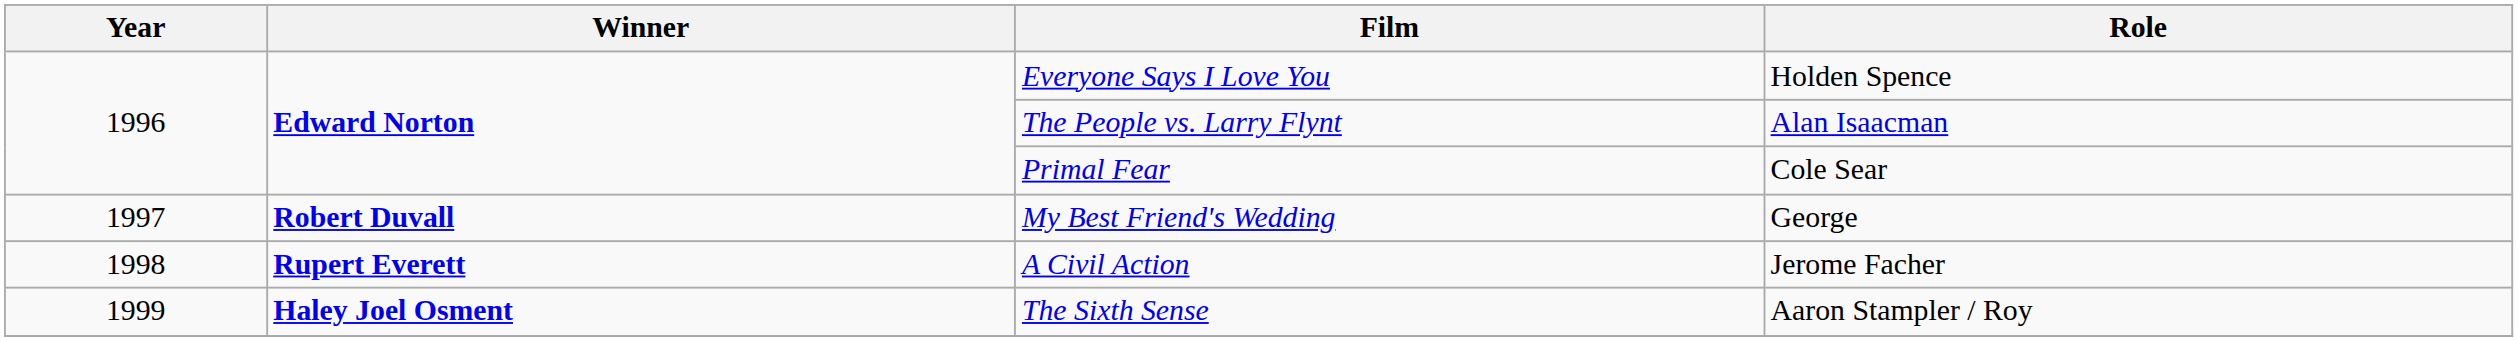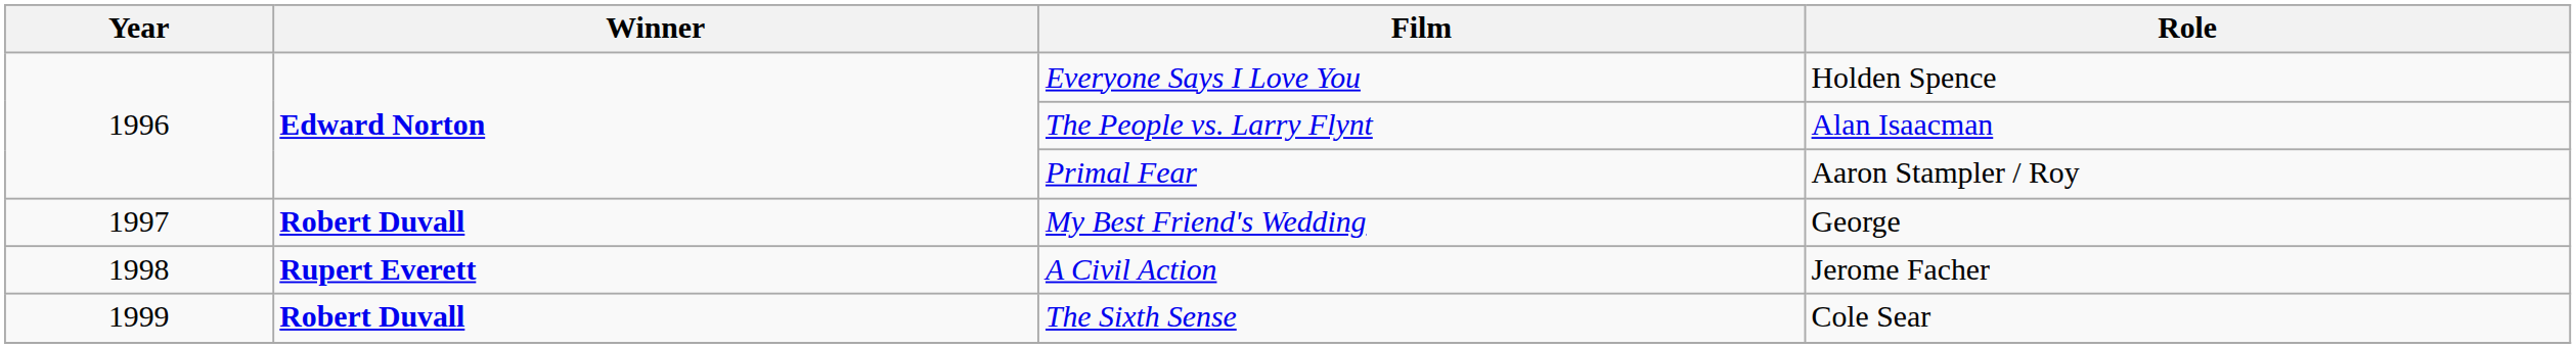 <table class="wikitable" width="68%" cellpadding="5">
 <tr>
 <th width="100"><strong>Year</strong></th>
 <th width="300"><strong>Winner</strong></th>
 <th width="300"><strong>Film</strong></th>
 <th width="300"><strong>Role</strong></th>
 </tr>
 <tr>
 <td rowspan="3" style="text-align:center;">1996</td>
 <td rowspan="3"><strong><a href='#'>Edward Norton</a></strong></td>
 <td><em><a href='#'>Everyone Says I Love You</a></em></td>
 <td>Holden Spence</td>
 </tr>
 <tr>
 <td><em><a href='#'>The People vs. Larry Flynt</a></em></td>
 <td><a href='#'>Alan Isaacman</a></td>
 </tr>
 <tr>
 <td><em><a href='#'>Primal Fear</a></em></td>
-<td>Cole Sear</td>
+<td>Aaron Stampler / Roy</td>
 </tr>
 <tr>
 <td style="text-align:center;">1997</td>
 <td><strong><a href='#'>Robert Duvall</a></strong></td>
 <td><em><a href='#'>My Best Friend's Wedding</a></em></td>
 <td>George</td>
 </tr>
 <tr>
 <td style="text-align:center;">1998</td>
 <td><strong><a href='#'>Rupert Everett</a></strong></td>
 <td><em><a href='#'>A Civil Action</a></em></td>
 <td>Jerome Facher</td>
 </tr>
 <tr>
 <td style="text-align:center;">1999</td>
-<td><strong><a href='#'>Haley Joel Osment</a></strong></td>
+<td><strong><a href='#'>Robert Duvall</a></strong></td>
 <td><em><a href='#'>The Sixth Sense</a></em></td>
-<td>Aaron Stampler / Roy</td>
+<td>Cole Sear</td>
 </tr>
 <tr>
 </tr>
 </table>
